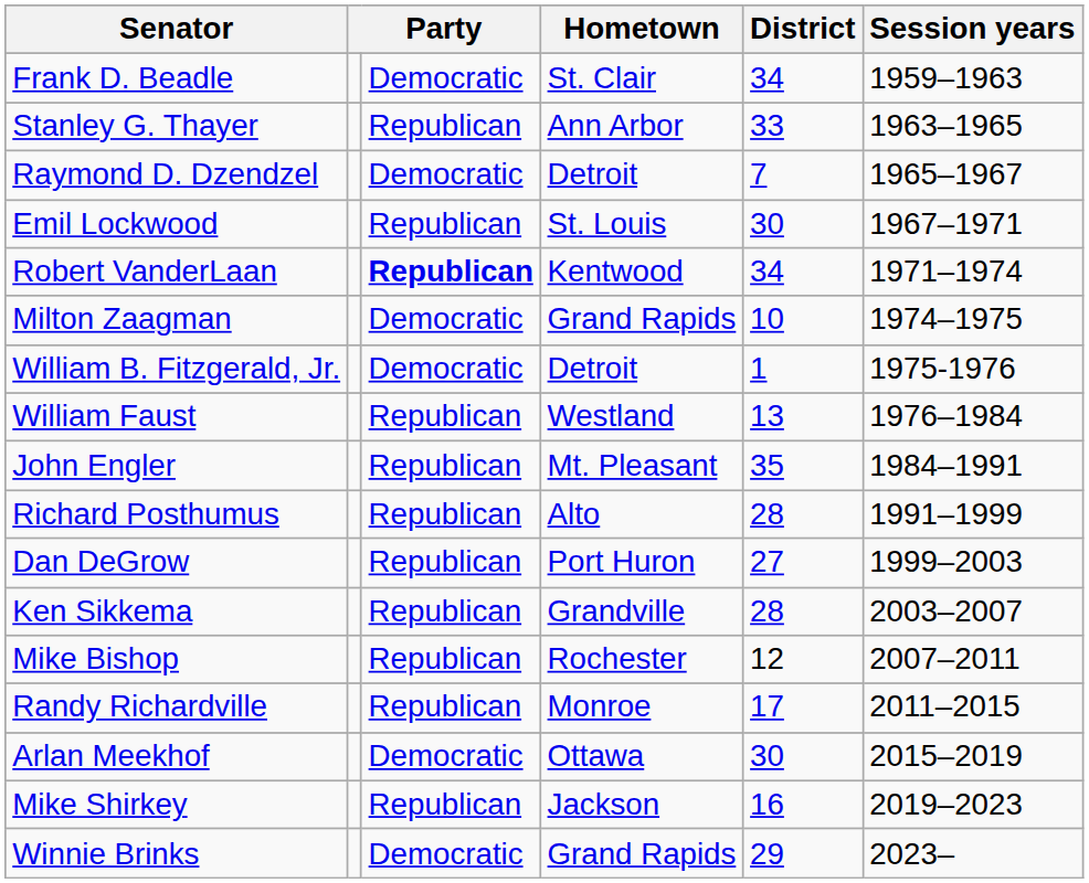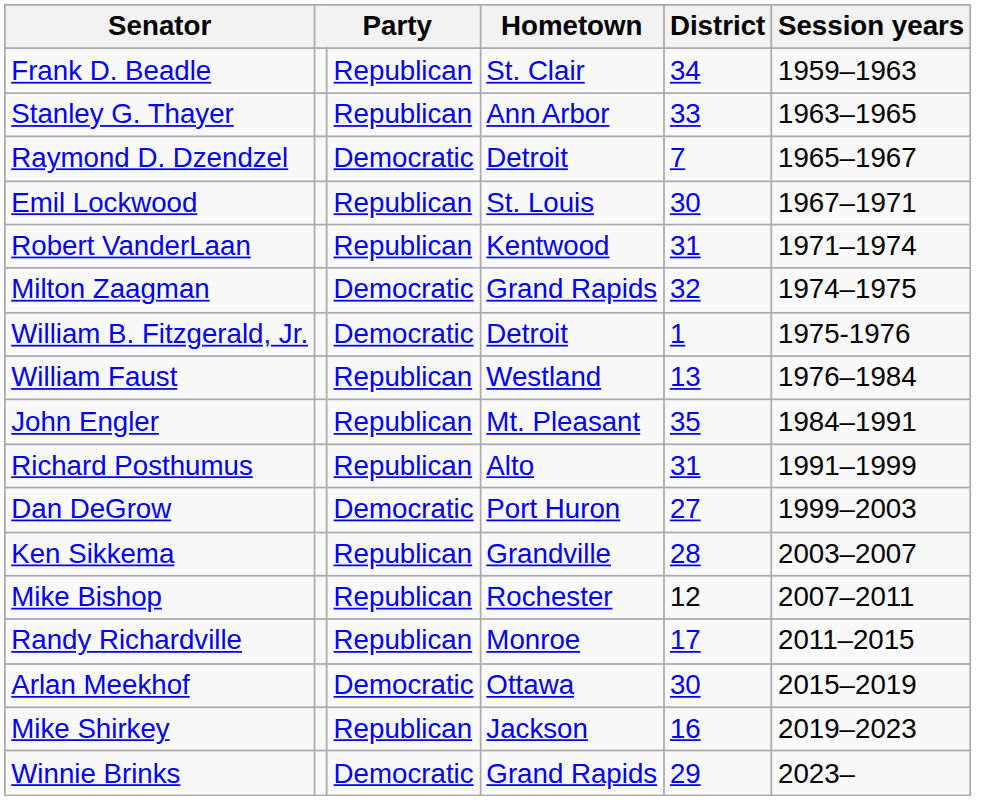 <table class="wikitable">
 <tr>
 <th>Senator</th>
 <th colspan="2">Party</th>
 <th>Hometown</th>
 <th>District</th>
 <th>Session years</th>
 </tr>
 <tr>
 <td><a href='#'>Frank D. Beadle</a></td>
 <td bgcolor=></td>
-<td><a href='#'>Democratic</a></td>
+<td><a href='#'>Republican</a></td>
 <td><a href='#'>St. Clair</a></td>
 <td><a href='#'>34</a></td>
 <td>1959–1963</td>
 </tr>
 <tr>
 <td><a href='#'>Stanley G. Thayer</a></td>
 <td bgcolor=></td>
 <td><a href='#'>Republican</a></td>
 <td><a href='#'>Ann Arbor</a></td>
 <td><a href='#'>33</a></td>
 <td>1963–1965</td>
 </tr>
 <tr>
 <td><a href='#'>Raymond D. Dzendzel</a></td>
 <td bgcolor=></td>
 <td><a href='#'>Democratic</a></td>
 <td><a href='#'>Detroit</a></td>
 <td><a href='#'>7</a></td>
 <td>1965–1967</td>
 </tr>
 <tr>
 <td><a href='#'>Emil Lockwood</a></td>
 <td bgcolor=></td>
 <td><a href='#'>Republican</a></td>
 <td><a href='#'>St. Louis</a></td>
 <td><a href='#'>30</a></td>
 <td>1967–1971</td>
 </tr>
 <tr>
 <td><a href='#'>Robert VanderLaan</a></td>
 <td bgcolor=></td>
-<td><strong><a href='#'>Republican</a></strong></td>
+<td><a href='#'>Republican</a></td>
 <td><a href='#'>Kentwood</a></td>
-<td><a href='#'>34</a></td>
+<td><a href='#'>31</a></td>
 <td>1971–1974</td>
 </tr>
 <tr>
 <td><a href='#'>Milton Zaagman</a></td>
 <td bgcolor=></td>
 <td><a href='#'>Democratic</a></td>
 <td><a href='#'>Grand Rapids</a></td>
-<td><a href='#'>10</a></td>
+<td><a href='#'>32</a></td>
 <td>1974–1975</td>
 </tr>
 <tr>
 <td><a href='#'>William B. Fitzgerald, Jr.</a></td>
 <td bgcolor=></td>
 <td><a href='#'>Democratic</a></td>
 <td><a href='#'>Detroit</a></td>
 <td><a href='#'>1</a></td>
 <td>1975-1976</td>
 </tr>
 <tr>
 <td><a href='#'>William Faust</a></td>
 <td bgcolor=></td>
 <td><a href='#'>Republican</a></td>
 <td><a href='#'>Westland</a></td>
 <td><a href='#'>13</a></td>
 <td>1976–1984</td>
 </tr>
 <tr>
 <td><a href='#'>John Engler</a></td>
 <td bgcolor=></td>
 <td><a href='#'>Republican</a></td>
 <td><a href='#'>Mt. Pleasant</a></td>
 <td><a href='#'>35</a></td>
 <td>1984–1991</td>
 </tr>
 <tr>
 <td><a href='#'>Richard Posthumus</a></td>
 <td bgcolor=></td>
 <td><a href='#'>Republican</a></td>
 <td><a href='#'>Alto</a></td>
-<td><a href='#'>28</a></td>
+<td><a href='#'>31</a></td>
 <td>1991–1999</td>
 </tr>
 <tr>
 <td><a href='#'>Dan DeGrow</a></td>
 <td bgcolor=></td>
-<td><a href='#'>Republican</a></td>
+<td><a href='#'>Democratic</a></td>
 <td><a href='#'>Port Huron</a></td>
 <td><a href='#'>27</a></td>
 <td>1999–2003</td>
 </tr>
 <tr>
 <td><a href='#'>Ken Sikkema</a></td>
 <td bgcolor=></td>
 <td><a href='#'>Republican</a></td>
 <td><a href='#'>Grandville</a></td>
 <td><a href='#'>28</a></td>
 <td>2003–2007</td>
 </tr>
 <tr>
 <td><a href='#'>Mike Bishop</a></td>
 <td bgcolor=></td>
 <td><a href='#'>Republican</a></td>
 <td><a href='#'>Rochester</a></td>
 <td>12</td>
 <td>2007–2011</td>
 </tr>
 <tr>
 <td><a href='#'>Randy Richardville</a></td>
 <td bgcolor=></td>
 <td><a href='#'>Republican</a></td>
 <td><a href='#'>Monroe</a></td>
 <td><a href='#'>17</a></td>
 <td>2011–2015</td>
 </tr>
 <tr>
 <td><a href='#'>Arlan Meekhof</a></td>
 <td bgcolor=></td>
 <td><a href='#'>Democratic</a></td>
 <td><a href='#'>Ottawa</a></td>
 <td><a href='#'>30</a></td>
 <td>2015–2019</td>
 </tr>
 <tr>
 <td><a href='#'>Mike Shirkey</a></td>
 <td bgcolor=></td>
 <td><a href='#'>Republican</a></td>
 <td><a href='#'>Jackson</a></td>
 <td><a href='#'>16</a></td>
 <td>2019–2023</td>
 </tr>
 <tr>
 <td><a href='#'>Winnie Brinks</a></td>
 <td bgcolor=></td>
 <td><a href='#'>Democratic</a></td>
 <td><a href='#'>Grand Rapids</a></td>
 <td><a href='#'>29</a></td>
 <td>2023–</td>
 </tr>
 </table>
